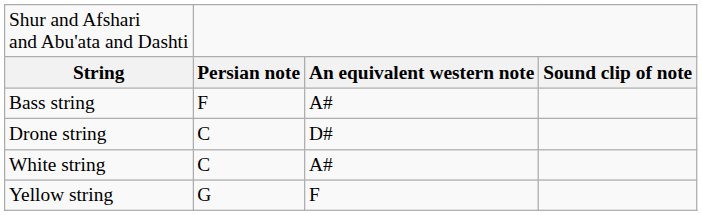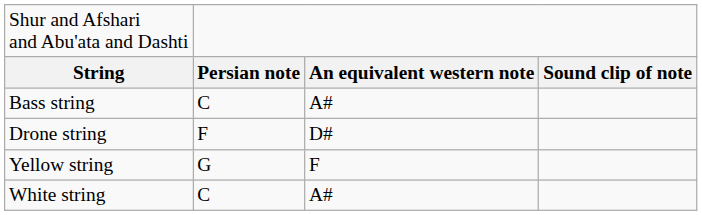 <table class="wikitable">
 <tr>
 <td>Shur and Afshari<br>and Abu'ata and Dashti</td>
 </tr>
 <tr>
 <th>String</th>
 <th>Persian note</th>
 <th>An equivalent western note</th>
 <th>Sound clip of note</th>
 </tr>
 <tr>
 <td>Bass string</td>
-<td>F</td>
+<td>C</td>
 <td>A#</td>
 <td></td>
 </tr>
 <tr>
 <td>Drone string</td>
-<td>C</td>
+<td>F</td>
 <td>D#</td>
+<td></td>
+</tr>
+<tr>
+<td>Yellow string</td>
+<td>G</td>
+<td>F</td>
 <td></td>
 </tr>
 <tr>
 <td>White string</td>
 <td>C</td>
 <td>A#</td>
 <td></td>
 </tr>
-<tr>
-<td>Yellow string</td>
-<td>G</td>
-<td>F</td>
-<td></td>
-</tr>
 </table>
